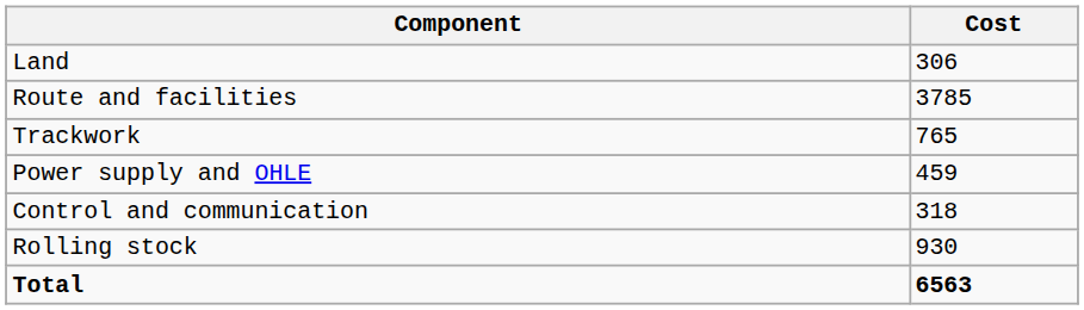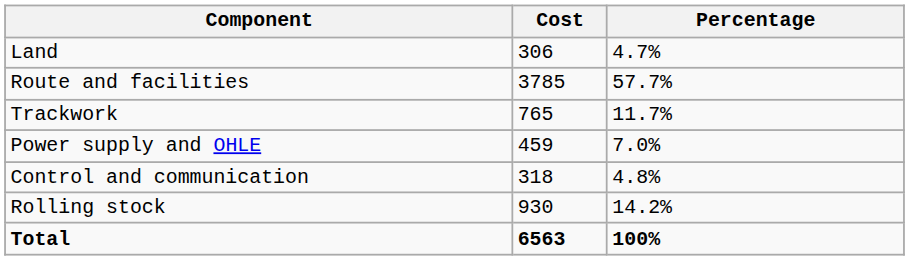 <table class="wikitable floatleft " border= "1" style= "width:40%; font-size: 86%; float:left; margin-left:2em; margin-right:2em; margin-bottom:2em">
 <tr>
 <th scope="col">Component</th>
 <th scope="col">Cost<br></th>
+<th scope="col" style= "width: 33%;">Percentage</th>
 </tr>
 <tr>
 <td>Land</td>
 <td>306</td>
+<td>4.7%</td>
 </tr>
 <tr>
 <td>Route and facilities</td>
 <td>3785</td>
+<td>57.7%</td>
 </tr>
 <tr>
 <td>Trackwork</td>
 <td>765</td>
+<td>11.7%</td>
 </tr>
 <tr>
 <td>Power supply and <a href='#'>OHLE</a></td>
 <td>459</td>
+<td>7.0%</td>
 </tr>
 <tr>
 <td>Control and communication</td>
 <td>318</td>
+<td>4.8%</td>
 </tr>
 <tr>
 <td>Rolling stock</td>
 <td>930</td>
+<td>14.2%</td>
 </tr>
 <tr>
 <td><strong>Total</strong></td>
 <td><strong>6563</strong></td>
+<td><strong>100%</strong></td>
 </tr>
 </table>
